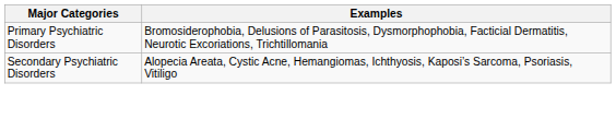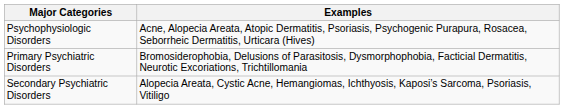 <table class="wikitable">
 <tr>
 <th>Major Categories</th>
 <th>Examples</th>
+</tr>
+<tr>
+<td>Psychophysiologic Disorders</td>
+<td>Acne, Alopecia Areata, Atopic Dermatitis, Psoriasis, Psychogenic Purapura, Rosacea, Seborrheic Dermatitis, Urticara (Hives)</td>
 </tr>
 <tr>
 <td>Primary Psychiatric Disorders</td>
 <td>Bromosiderophobia, Delusions of Parasitosis, Dysmorphophobia, Facticial Dermatitis, Neurotic Excoriations, Trichtillomania</td>
 </tr>
 <tr>
 <td>Secondary Psychiatric Disorders</td>
 <td>Alopecia Areata, Cystic Acne, Hemangiomas, Ichthyosis, Kaposi’s Sarcoma, Psoriasis, Vitiligo</td>
 </tr>
 </table>
